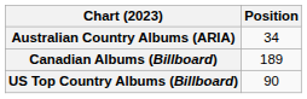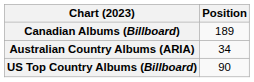 <table class="wikitable sortable plainrowheaders" style="text-align:center">
 <tr>
 <th scope="col">Chart (2023)</th>
 <th scope="col">Position</th>
 </tr>
 <tr>
+<th scope="row">Canadian Albums (<em>Billboard</em>)</th>
+<td>189</td>
+</tr>
+<tr>
 <th scope="row">Australian Country Albums (ARIA)</th>
 <td>34</td>
-</tr>
-<tr>
-<th scope="row">Canadian Albums (<em>Billboard</em>)</th>
-<td>189</td>
 </tr>
 <tr>
 <th scope="row">US Top Country Albums (<em>Billboard</em>)</th>
 <td>90</td>
 </tr>
 </table>
